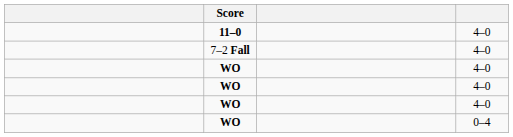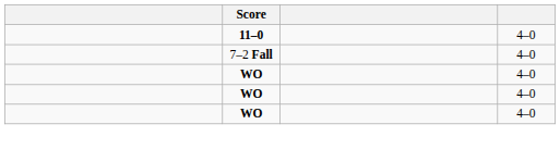 <table class="wikitable" style="text-align: center; ">
 <tr>
 <th align="right" width="270"></th>
 <th width="65">Score</th>
 <th align="left" width="270"></th>
 <th width="65"></th>
 </tr>
 <tr>
 <td align="left"><strong></strong></td>
 <td><strong>11–0</strong></td>
 <td align="left"></td>
 <td>4–0 <strong></strong></td>
 </tr>
 <tr>
 <td align="left"><strong></strong></td>
 <td>7–2 <strong>Fall</strong></td>
 <td align="left"></td>
 <td>4–0 <strong></strong></td>
 </tr>
 <tr>
 <td align="left"><strong></strong></td>
 <td><strong>WO</strong></td>
 <td align="left"></td>
 <td>4–0 <strong></strong></td>
 </tr>
 <tr>
 <td align="left"><strong></strong></td>
 <td><strong>WO</strong></td>
 <td align="left"></td>
 <td>4–0 <strong></strong></td>
 </tr>
 <tr>
 <td align="left"><strong></strong></td>
 <td><strong>WO</strong></td>
 <td align="left"></td>
 <td>4–0 <strong></strong></td>
 </tr>
-<tr>
-<td align="left"></td>
-<td><strong>WO</strong></td>
-<td align="left"><strong></strong></td>
-<td>0–4 <strong></strong></td>
-</tr>
 </table>
